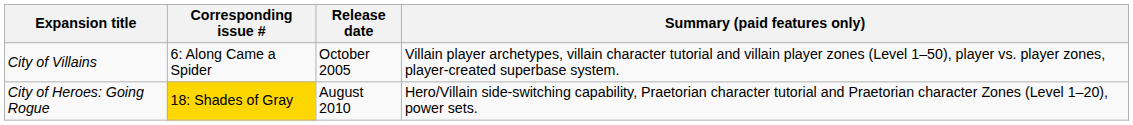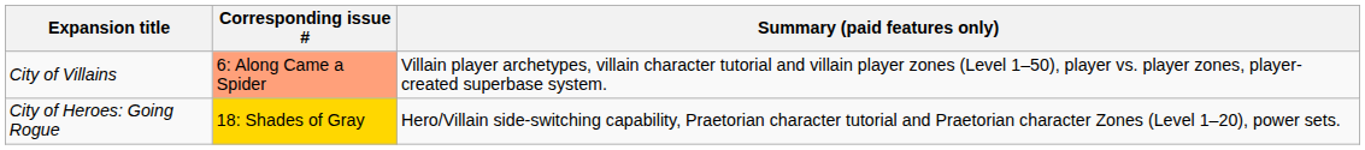 <table class="wikitable" style="width:100%;">
 <tr>
 <th>Expansion title</th>
 <th>Corresponding issue #</th>
-<th>Release date</th>
 <th>Summary (paid features only)</th>
 </tr>
 <tr>
 <td><em>City of Villains</em></td>
-<td>6: Along Came a Spider</td>
-<td>October 2005</td>
+<td style="background: lightsalmon;">6: Along Came a Spider</td>
 <td>Villain player archetypes, villain character tutorial and villain player zones (Level 1–50), player vs. player zones, player-created superbase system.</td>
 </tr>
 <tr>
 <td><em>City of Heroes: Going Rogue</em></td>
 <td style="background: gold;">18: Shades of Gray</td>
-<td>August 2010</td>
 <td>Hero/Villain side-switching capability, Praetorian character tutorial and Praetorian character Zones (Level 1–20), power sets.</td>
 </tr>
 </table>
